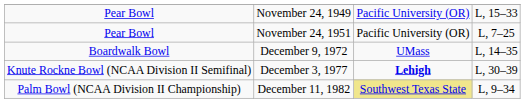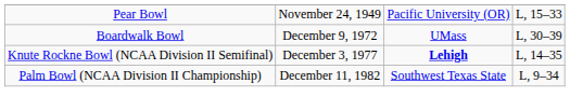 <table class="wikitable" style="text-align:center;">
 <tr>
 </tr>
 <tr>
 <td><a href='#'>Pear Bowl</a></td>
 <td>November 24, 1949</td>
 <td><a href='#'>Pacific University (OR)</a></td>
 <td>L, 15–33</td>
 </tr>
 <tr>
-<td><a href='#'>Pear Bowl</a></td>
-<td>November 24, 1951</td>
-<td>Pacific University (OR)</td>
-<td>L, 7–25</td>
-</tr>
-<tr>
 <td><a href='#'>Boardwalk Bowl</a></td>
 <td>December 9, 1972</td>
 <td><a href='#'>UMass</a></td>
-<td>L, 14–35</td>
+<td>L, 30–39</td>
 </tr>
 <tr>
 <td><a href='#'>Knute Rockne Bowl</a> (NCAA Division II Semifinal)</td>
 <td>December 3, 1977</td>
 <td><strong><a href='#'>Lehigh</a></strong></td>
-<td>L, 30–39</td>
+<td>L, 14–35</td>
 </tr>
 <tr>
 <td><a href='#'>Palm Bowl</a> (NCAA Division II Championship)</td>
 <td>December 11, 1982</td>
-<td style="background: khaki;"><a href='#'>Southwest Texas State</a></td>
+<td><a href='#'>Southwest Texas State</a></td>
 <td>L, 9–34</td>
 </tr>
 </table>
